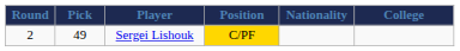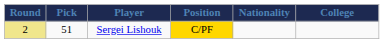 <table class="wikitable sortable sortable">
 <tr>
 <th style="background:#1D2951; color:#4E82B4" width="10%">Round</th>
 <th style="background:#1D2951; color:#4E82B4" width="10%">Pick</th>
 <th style="background:#1D2951; color:#4E82B4" width="20%">Player</th>
 <th style="background:#1D2951; color:#4E82B4" width="15%">Position</th>
 <th style="background:#1D2951; color:#4E82B4" width="15%">Nationality</th>
 <th style="background:#1D2951; color:#4E82B4" width="20%">College</th>
 </tr>
 <tr style="text-align: center">
-<td>2</td>
-<td>49</td>
+<td style="background: khaki;">2</td>
+<td>51</td>
 <td><a href='#'>Sergei Lishouk</a></td>
 <td style="background: gold;">C/PF</td>
 <td></td>
 <td></td>
 </tr>
 </table>
